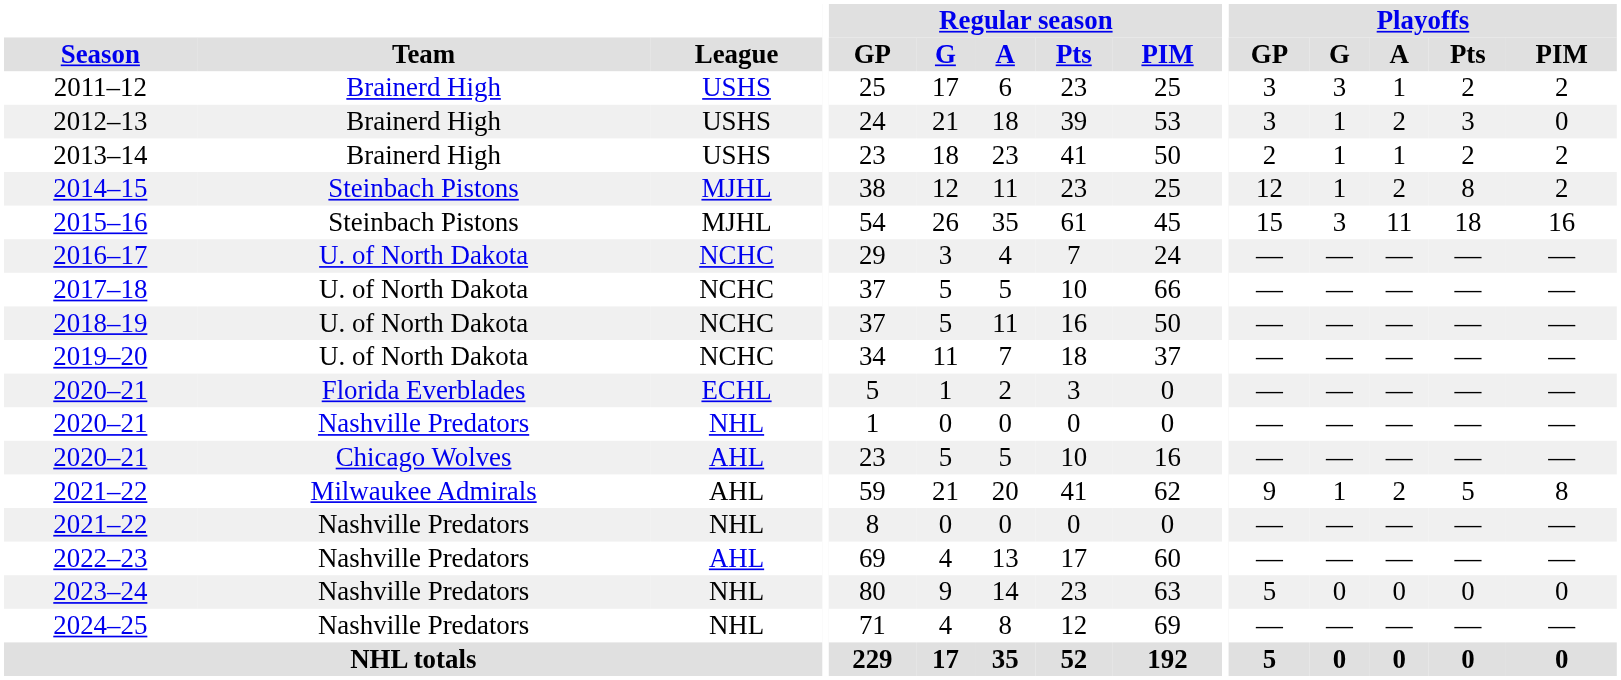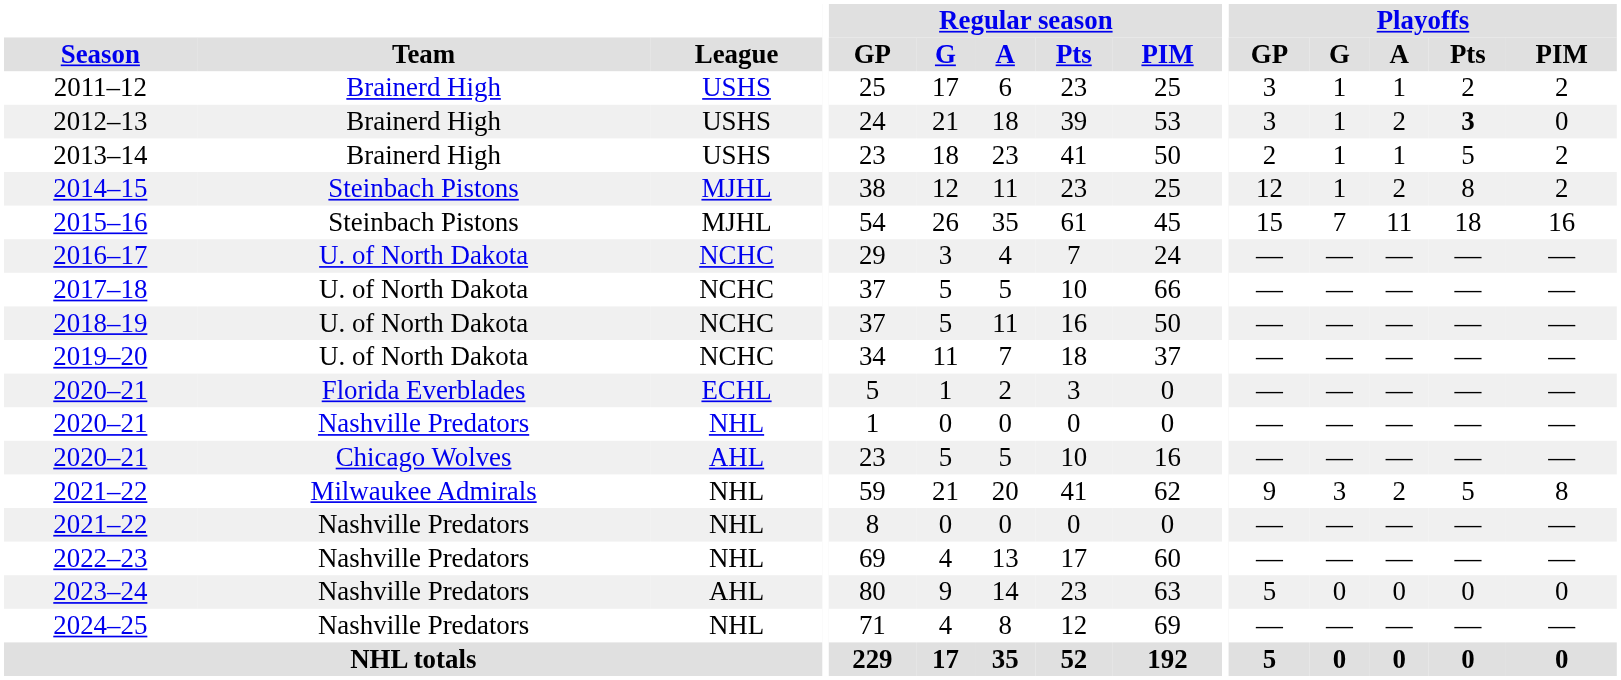 <table border="0" cellpadding="1" cellspacing="0" style="text-align:center; width:60em">
 <tr bgcolor="#e0e0e0">
 <th colspan="3" bgcolor="#ffffff"></th>
 <th rowspan="99" bgcolor="#ffffff"></th>
 <th colspan="5"><a href='#'>Regular season</a></th>
 <th rowspan="99" bgcolor="#ffffff"></th>
 <th colspan="5"><a href='#'>Playoffs</a></th>
 </tr>
 <tr bgcolor="#e0e0e0">
 <th><a href='#'>Season</a></th>
 <th>Team</th>
 <th>League</th>
 <th>GP</th>
 <th><a href='#'>G</a></th>
 <th><a href='#'>A</a></th>
 <th><a href='#'>Pts</a></th>
 <th><a href='#'>PIM</a></th>
 <th>GP</th>
 <th>G</th>
 <th>A</th>
 <th>Pts</th>
 <th>PIM</th>
 </tr>
 <tr>
 <td>2011–12</td>
 <td><a href='#'>Brainerd High</a></td>
 <td><a href='#'>USHS</a></td>
 <td>25</td>
 <td>17</td>
 <td>6</td>
 <td>23</td>
 <td>25</td>
 <td>3</td>
-<td>3</td>
+<td>1</td>
 <td>1</td>
 <td>2</td>
 <td>2</td>
 </tr>
 <tr bgcolor="#f0f0f0">
 <td>2012–13</td>
 <td>Brainerd High</td>
 <td>USHS</td>
 <td>24</td>
 <td>21</td>
 <td>18</td>
 <td>39</td>
 <td>53</td>
 <td>3</td>
 <td>1</td>
 <td>2</td>
-<td>3</td>
+<td><strong>3</strong></td>
 <td>0</td>
 </tr>
 <tr>
 <td>2013–14</td>
 <td>Brainerd High</td>
 <td>USHS</td>
 <td>23</td>
 <td>18</td>
 <td>23</td>
 <td>41</td>
 <td>50</td>
 <td>2</td>
 <td>1</td>
 <td>1</td>
-<td>2</td>
+<td>5</td>
 <td>2</td>
 </tr>
 <tr bgcolor="#f0f0f0">
 <td><a href='#'>2014–15</a></td>
 <td><a href='#'>Steinbach Pistons</a></td>
 <td><a href='#'>MJHL</a></td>
 <td>38</td>
 <td>12</td>
 <td>11</td>
 <td>23</td>
 <td>25</td>
 <td>12</td>
 <td>1</td>
 <td>2</td>
 <td>8</td>
 <td>2</td>
 </tr>
 <tr>
 <td><a href='#'>2015–16</a></td>
 <td>Steinbach Pistons</td>
 <td>MJHL</td>
 <td>54</td>
 <td>26</td>
 <td>35</td>
 <td>61</td>
 <td>45</td>
 <td>15</td>
-<td>3</td>
+<td>7</td>
 <td>11</td>
 <td>18</td>
 <td>16</td>
 </tr>
 <tr bgcolor="#f0f0f0">
 <td><a href='#'>2016–17</a></td>
 <td><a href='#'>U. of North Dakota</a></td>
 <td><a href='#'>NCHC</a></td>
 <td>29</td>
 <td>3</td>
 <td>4</td>
 <td>7</td>
 <td>24</td>
 <td>—</td>
 <td>—</td>
 <td>—</td>
 <td>—</td>
 <td>—</td>
 </tr>
 <tr>
 <td><a href='#'>2017–18</a></td>
 <td>U. of North Dakota</td>
 <td>NCHC</td>
 <td>37</td>
 <td>5</td>
 <td>5</td>
 <td>10</td>
 <td>66</td>
 <td>—</td>
 <td>—</td>
 <td>—</td>
 <td>—</td>
 <td>—</td>
 </tr>
 <tr bgcolor="#f0f0f0">
 <td><a href='#'>2018–19</a></td>
 <td>U. of North Dakota</td>
 <td>NCHC</td>
 <td>37</td>
 <td>5</td>
 <td>11</td>
 <td>16</td>
 <td>50</td>
 <td>—</td>
 <td>—</td>
 <td>—</td>
 <td>—</td>
 <td>—</td>
 </tr>
 <tr>
 <td><a href='#'>2019–20</a></td>
 <td>U. of North Dakota</td>
 <td>NCHC</td>
 <td>34</td>
 <td>11</td>
 <td>7</td>
 <td>18</td>
 <td>37</td>
 <td>—</td>
 <td>—</td>
 <td>—</td>
 <td>—</td>
 <td>—</td>
 </tr>
 <tr bgcolor="#f0f0f0">
 <td><a href='#'>2020–21</a></td>
 <td><a href='#'>Florida Everblades</a></td>
 <td><a href='#'>ECHL</a></td>
 <td>5</td>
 <td>1</td>
 <td>2</td>
 <td>3</td>
 <td>0</td>
 <td>—</td>
 <td>—</td>
 <td>—</td>
 <td>—</td>
 <td>—</td>
 </tr>
 <tr>
 <td><a href='#'>2020–21</a></td>
 <td><a href='#'>Nashville Predators</a></td>
 <td><a href='#'>NHL</a></td>
 <td>1</td>
 <td>0</td>
 <td>0</td>
 <td>0</td>
 <td>0</td>
 <td>—</td>
 <td>—</td>
 <td>—</td>
 <td>—</td>
 <td>—</td>
 </tr>
 <tr bgcolor="#f0f0f0">
 <td><a href='#'>2020–21</a></td>
 <td><a href='#'>Chicago Wolves</a></td>
 <td><a href='#'>AHL</a></td>
 <td>23</td>
 <td>5</td>
 <td>5</td>
 <td>10</td>
 <td>16</td>
 <td>—</td>
 <td>—</td>
 <td>—</td>
 <td>—</td>
 <td>—</td>
 </tr>
 <tr>
 <td><a href='#'>2021–22</a></td>
 <td><a href='#'>Milwaukee Admirals</a></td>
-<td>AHL</td>
+<td>NHL</td>
 <td>59</td>
 <td>21</td>
 <td>20</td>
 <td>41</td>
 <td>62</td>
 <td>9</td>
-<td>1</td>
+<td>3</td>
 <td>2</td>
 <td>5</td>
 <td>8</td>
 </tr>
 <tr bgcolor="#f0f0f0">
 <td><a href='#'>2021–22</a></td>
 <td>Nashville Predators</td>
 <td>NHL</td>
 <td>8</td>
 <td>0</td>
 <td>0</td>
 <td>0</td>
 <td>0</td>
 <td>—</td>
 <td>—</td>
 <td>—</td>
 <td>—</td>
 <td>—</td>
 </tr>
 <tr>
 <td><a href='#'>2022–23</a></td>
 <td>Nashville Predators</td>
-<td><a href='#'>AHL</a></td>
+<td>NHL</td>
 <td>69</td>
 <td>4</td>
 <td>13</td>
 <td>17</td>
 <td>60</td>
 <td>—</td>
 <td>—</td>
 <td>—</td>
 <td>—</td>
 <td>—</td>
 </tr>
 <tr bgcolor="#f0f0f0">
 <td><a href='#'>2023–24</a></td>
 <td>Nashville Predators</td>
-<td>NHL</td>
+<td>AHL</td>
 <td>80</td>
 <td>9</td>
 <td>14</td>
 <td>23</td>
 <td>63</td>
 <td>5</td>
 <td>0</td>
 <td>0</td>
 <td>0</td>
 <td>0</td>
 </tr>
 <tr>
 <td><a href='#'>2024–25</a></td>
 <td>Nashville Predators</td>
 <td>NHL</td>
 <td>71</td>
 <td>4</td>
 <td>8</td>
 <td>12</td>
 <td>69</td>
 <td>—</td>
 <td>—</td>
 <td>—</td>
 <td>—</td>
 <td>—</td>
 </tr>
 <tr bgcolor="#e0e0e0">
 <th colspan="3">NHL totals</th>
 <th>229</th>
 <th>17</th>
 <th>35</th>
 <th>52</th>
 <th>192</th>
 <th>5</th>
 <th>0</th>
 <th>0</th>
 <th>0</th>
 <th>0</th>
 </tr>
 </table>
